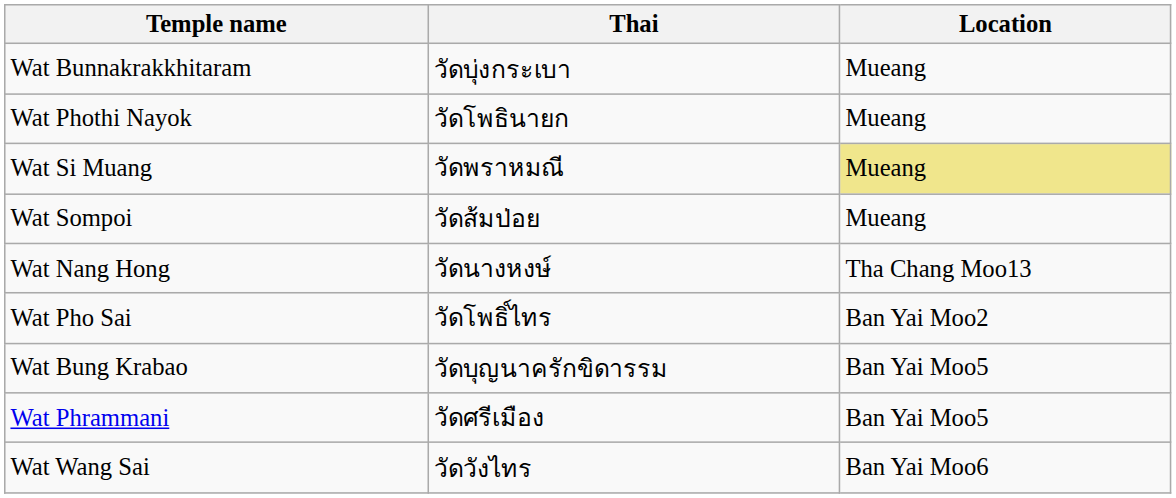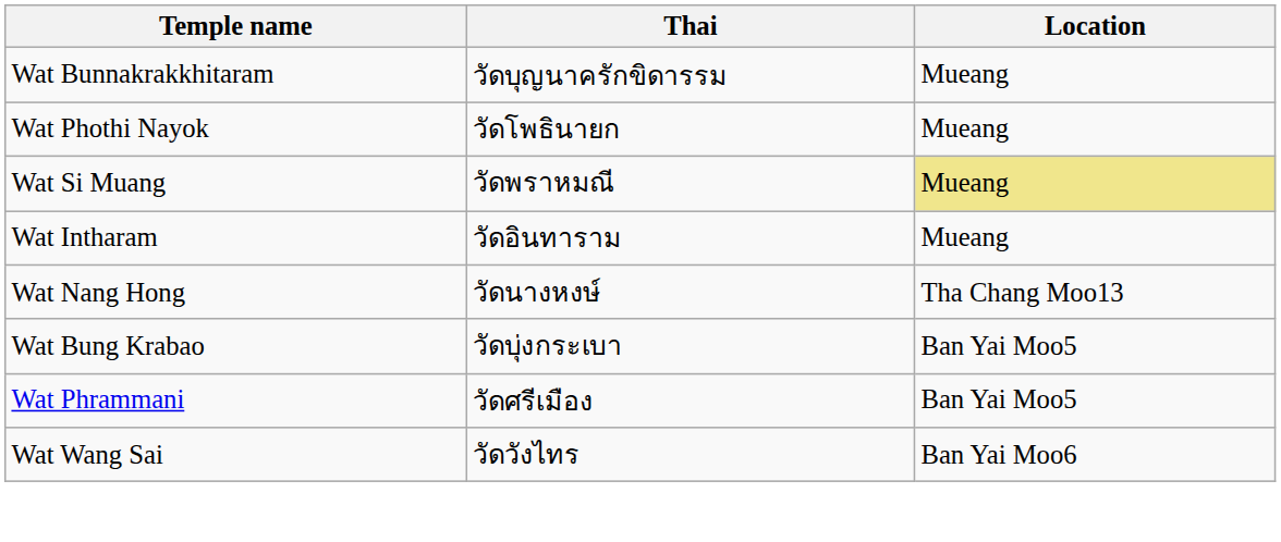 <table class="wikitable" style="width:60%;">
 <tr>
 <th>Temple name</th>
 <th>Thai</th>
 <th>Location</th>
 </tr>
 <tr>
 <td>Wat Bunnakrakkhitaram</td>
-<td>วัดบุ่งกระเบา</td>
+<td>วัดบุญนาครักขิดารรม</td>
 <td>Mueang</td>
 </tr>
 <tr>
 <td>Wat Phothi Nayok</td>
 <td>วัดโพธินายก</td>
 <td>Mueang</td>
 </tr>
 <tr>
 <td>Wat Si Muang</td>
 <td>วัดพราหมณี</td>
 <td style="background: khaki;">Mueang</td>
 </tr>
 <tr>
-<td>Wat Sompoi</td>
-<td>วัดส้มป่อย</td>
+<td>Wat Intharam</td>
+<td>วัดอินทาราม</td>
 <td>Mueang</td>
 </tr>
 <tr>
 <td>Wat Nang Hong</td>
 <td>วัดนางหงษ์</td>
 <td>Tha Chang Moo13</td>
 </tr>
 <tr>
-<td>Wat Pho Sai</td>
-<td>วัดโพธิ์ไทร</td>
-<td>Ban Yai Moo2</td>
-</tr>
-<tr>
 <td>Wat Bung Krabao</td>
-<td>วัดบุญนาครักขิดารรม</td>
+<td>วัดบุ่งกระเบา</td>
 <td>Ban Yai Moo5</td>
 </tr>
 <tr>
 <td><a href='#'>Wat Phrammani</a></td>
 <td>วัดศรีเมือง</td>
 <td>Ban Yai Moo5</td>
 </tr>
 <tr>
 <td>Wat Wang Sai</td>
 <td>วัดวังไทร</td>
 <td>Ban Yai Moo6</td>
 </tr>
 </table>
